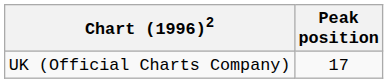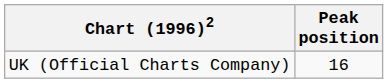 <table class="wikitable">
 <tr>
 <th>Chart (1996)<sup>2</sup></th>
 <th>Peak<br>position</th>
 </tr>
 <tr>
 <td>UK (Official Charts Company)</td>
-<td style="text-align:center;">17</td>
+<td style="text-align:center;">16</td>
 </tr>
 </table>
